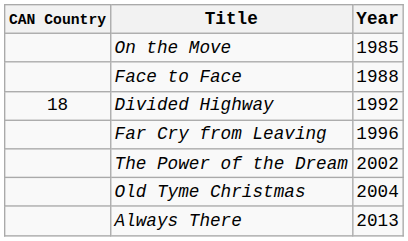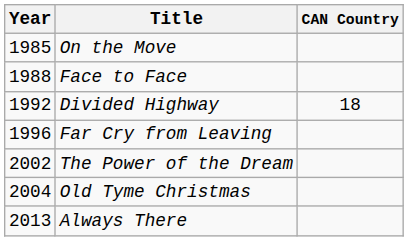 <table class="wikitable">
 <tr>
+<th>Year</th>
+<th>Title</th>
 <th><small>CAN Country</small></th>
-<th>Title</th>
-<th>Year</th>
 </tr>
 <tr>
+<td>1985</td>
+<td><em>On the Move</em></td>
 <td></td>
-<td><em>On the Move</em></td>
-<td>1985</td>
 </tr>
 <tr>
+<td>1988</td>
+<td><em>Face to Face</em></td>
 <td></td>
-<td><em>Face to Face</em></td>
-<td>1988</td>
 </tr>
 <tr>
+<td>1992</td>
+<td><em>Divided Highway</em></td>
 <td align="center">18</td>
-<td><em>Divided Highway</em></td>
-<td>1992</td>
 </tr>
 <tr>
+<td>1996</td>
+<td><em>Far Cry from Leaving</em></td>
 <td></td>
-<td><em>Far Cry from Leaving</em></td>
-<td>1996</td>
 </tr>
 <tr>
+<td>2002</td>
+<td><em>The Power of the Dream</em></td>
 <td></td>
-<td><em>The Power of the Dream</em></td>
-<td>2002</td>
 </tr>
 <tr>
+<td>2004</td>
+<td><em>Old Tyme Christmas</em></td>
 <td></td>
-<td><em>Old Tyme Christmas</em></td>
-<td>2004</td>
 </tr>
 <tr>
+<td>2013</td>
+<td><em>Always There</em></td>
 <td></td>
-<td><em>Always There</em></td>
-<td>2013</td>
 </tr>
 </table>
